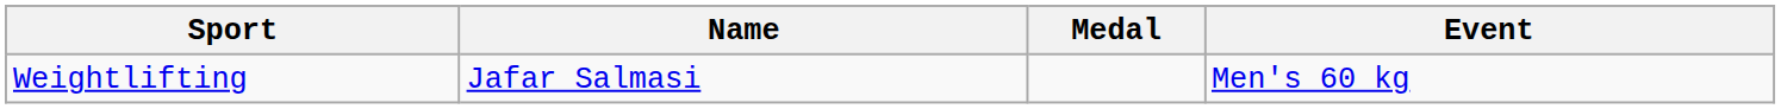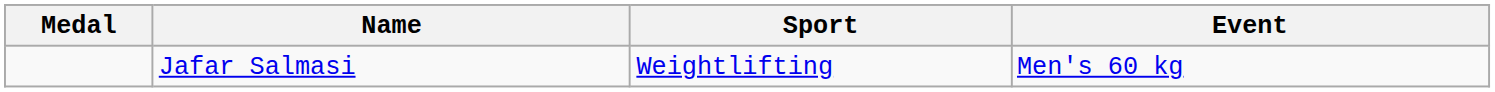 <table class="wikitable sortable" style="text-align:left;">
 <tr>
+<th width="70">Medal</th>
+<th width="240">Name</th>
 <th width="190">Sport</th>
-<th width="240">Name</th>
-<th width="70">Medal</th>
 <th width="240">Event</th>
 </tr>
 <tr>
+<td></td>
+<td><a href='#'>Jafar Salmasi</a></td>
 <td><a href='#'>Weightlifting</a></td>
-<td><a href='#'>Jafar Salmasi</a></td>
-<td></td>
 <td><a href='#'>Men's 60 kg</a></td>
 </tr>
 </table>
